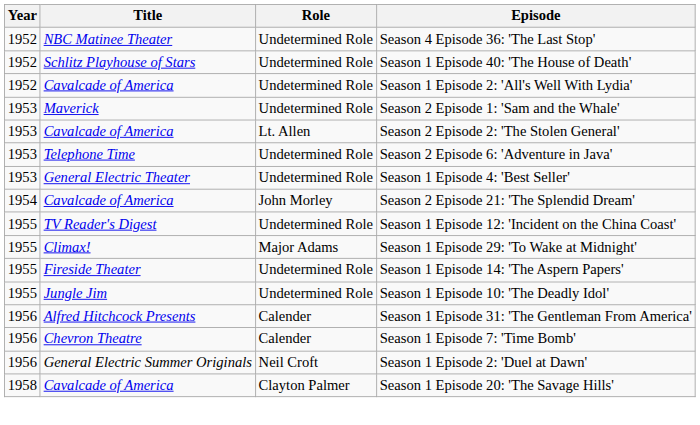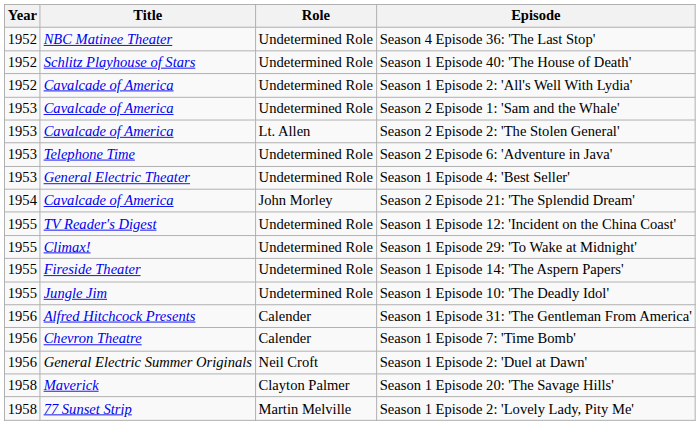 <table class="wikitable">
 <tr>
 <th>Year</th>
 <th>Title</th>
 <th>Role</th>
 <th>Episode</th>
 </tr>
 <tr>
 <td>1952</td>
 <td><em><a href='#'>NBC Matinee Theater</a></em></td>
 <td>Undetermined Role</td>
 <td>Season 4 Episode 36: 'The Last Stop'</td>
 </tr>
 <tr>
 <td>1952</td>
 <td><em><a href='#'>Schlitz Playhouse of Stars</a></em></td>
 <td>Undetermined Role</td>
 <td>Season 1 Episode 40: 'The House of Death'</td>
 </tr>
 <tr>
 <td>1952</td>
 <td><em><a href='#'>Cavalcade of America</a></em></td>
 <td>Undetermined Role</td>
 <td>Season 1 Episode 2: 'All's Well With Lydia'</td>
 </tr>
 <tr>
 <td>1953</td>
-<td><em><a href='#'>Maverick</a></em></td>
+<td><em><a href='#'>Cavalcade of America</a></em></td>
 <td>Undetermined Role</td>
 <td>Season 2 Episode 1: 'Sam and the Whale'</td>
 </tr>
 <tr>
 <td>1953</td>
 <td><em><a href='#'>Cavalcade of America</a></em></td>
 <td>Lt. Allen</td>
 <td>Season 2 Episode 2: 'The Stolen General'</td>
 </tr>
 <tr>
 <td>1953</td>
 <td><em><a href='#'>Telephone Time</a></em></td>
 <td>Undetermined Role</td>
 <td>Season 2 Episode 6: 'Adventure in Java'</td>
 </tr>
 <tr>
 <td>1953</td>
 <td><em><a href='#'>General Electric Theater</a></em></td>
 <td>Undetermined Role</td>
 <td>Season 1 Episode 4: 'Best Seller'</td>
 </tr>
 <tr>
 <td>1954</td>
 <td><em><a href='#'>Cavalcade of America</a></em></td>
 <td>John Morley</td>
 <td>Season 2 Episode 21: 'The Splendid Dream'</td>
 </tr>
 <tr>
 <td>1955</td>
 <td><em><a href='#'>TV Reader's Digest</a></em></td>
 <td>Undetermined Role</td>
 <td>Season 1 Episode 12: 'Incident on the China Coast'</td>
 </tr>
 <tr>
 <td>1955</td>
 <td><em><a href='#'>Climax!</a></em></td>
-<td>Major Adams</td>
+<td>Undetermined Role</td>
 <td>Season 1 Episode 29: 'To Wake at Midnight'</td>
 </tr>
 <tr>
 <td>1955</td>
 <td><em><a href='#'>Fireside Theater</a></em></td>
 <td>Undetermined Role</td>
 <td>Season 1 Episode 14: 'The Aspern Papers'</td>
 </tr>
 <tr>
 <td>1955</td>
 <td><a href='#'><em>Jungle Jim</em></a></td>
 <td>Undetermined Role</td>
 <td>Season 1 Episode 10: 'The Deadly Idol'</td>
 </tr>
 <tr>
 <td>1956</td>
 <td><em><a href='#'>Alfred Hitchcock Presents</a></em></td>
 <td>Calender</td>
 <td>Season 1 Episode 31: 'The Gentleman From America'</td>
 </tr>
 <tr>
 <td>1956</td>
 <td><em><a href='#'>Chevron Theatre</a></em></td>
 <td>Calender</td>
 <td>Season 1 Episode 7: 'Time Bomb'</td>
 </tr>
 <tr>
 <td>1956</td>
 <td><em>General Electric Summer Originals</em></td>
 <td>Neil Croft</td>
 <td>Season 1 Episode 2: 'Duel at Dawn'</td>
 </tr>
 <tr>
 <td>1958</td>
-<td><em><a href='#'>Cavalcade of America</a></em></td>
+<td><em><a href='#'>Maverick</a></em></td>
 <td>Clayton Palmer</td>
 <td>Season 1 Episode 20: 'The Savage Hills'</td>
 </tr>
+<tr>
+<td>1958</td>
+<td><em><a href='#'>77 Sunset Strip</a></em></td>
+<td>Martin Melville</td>
+<td>Season 1 Episode 2: 'Lovely Lady, Pity Me'</td>
+</tr>
 </table>
